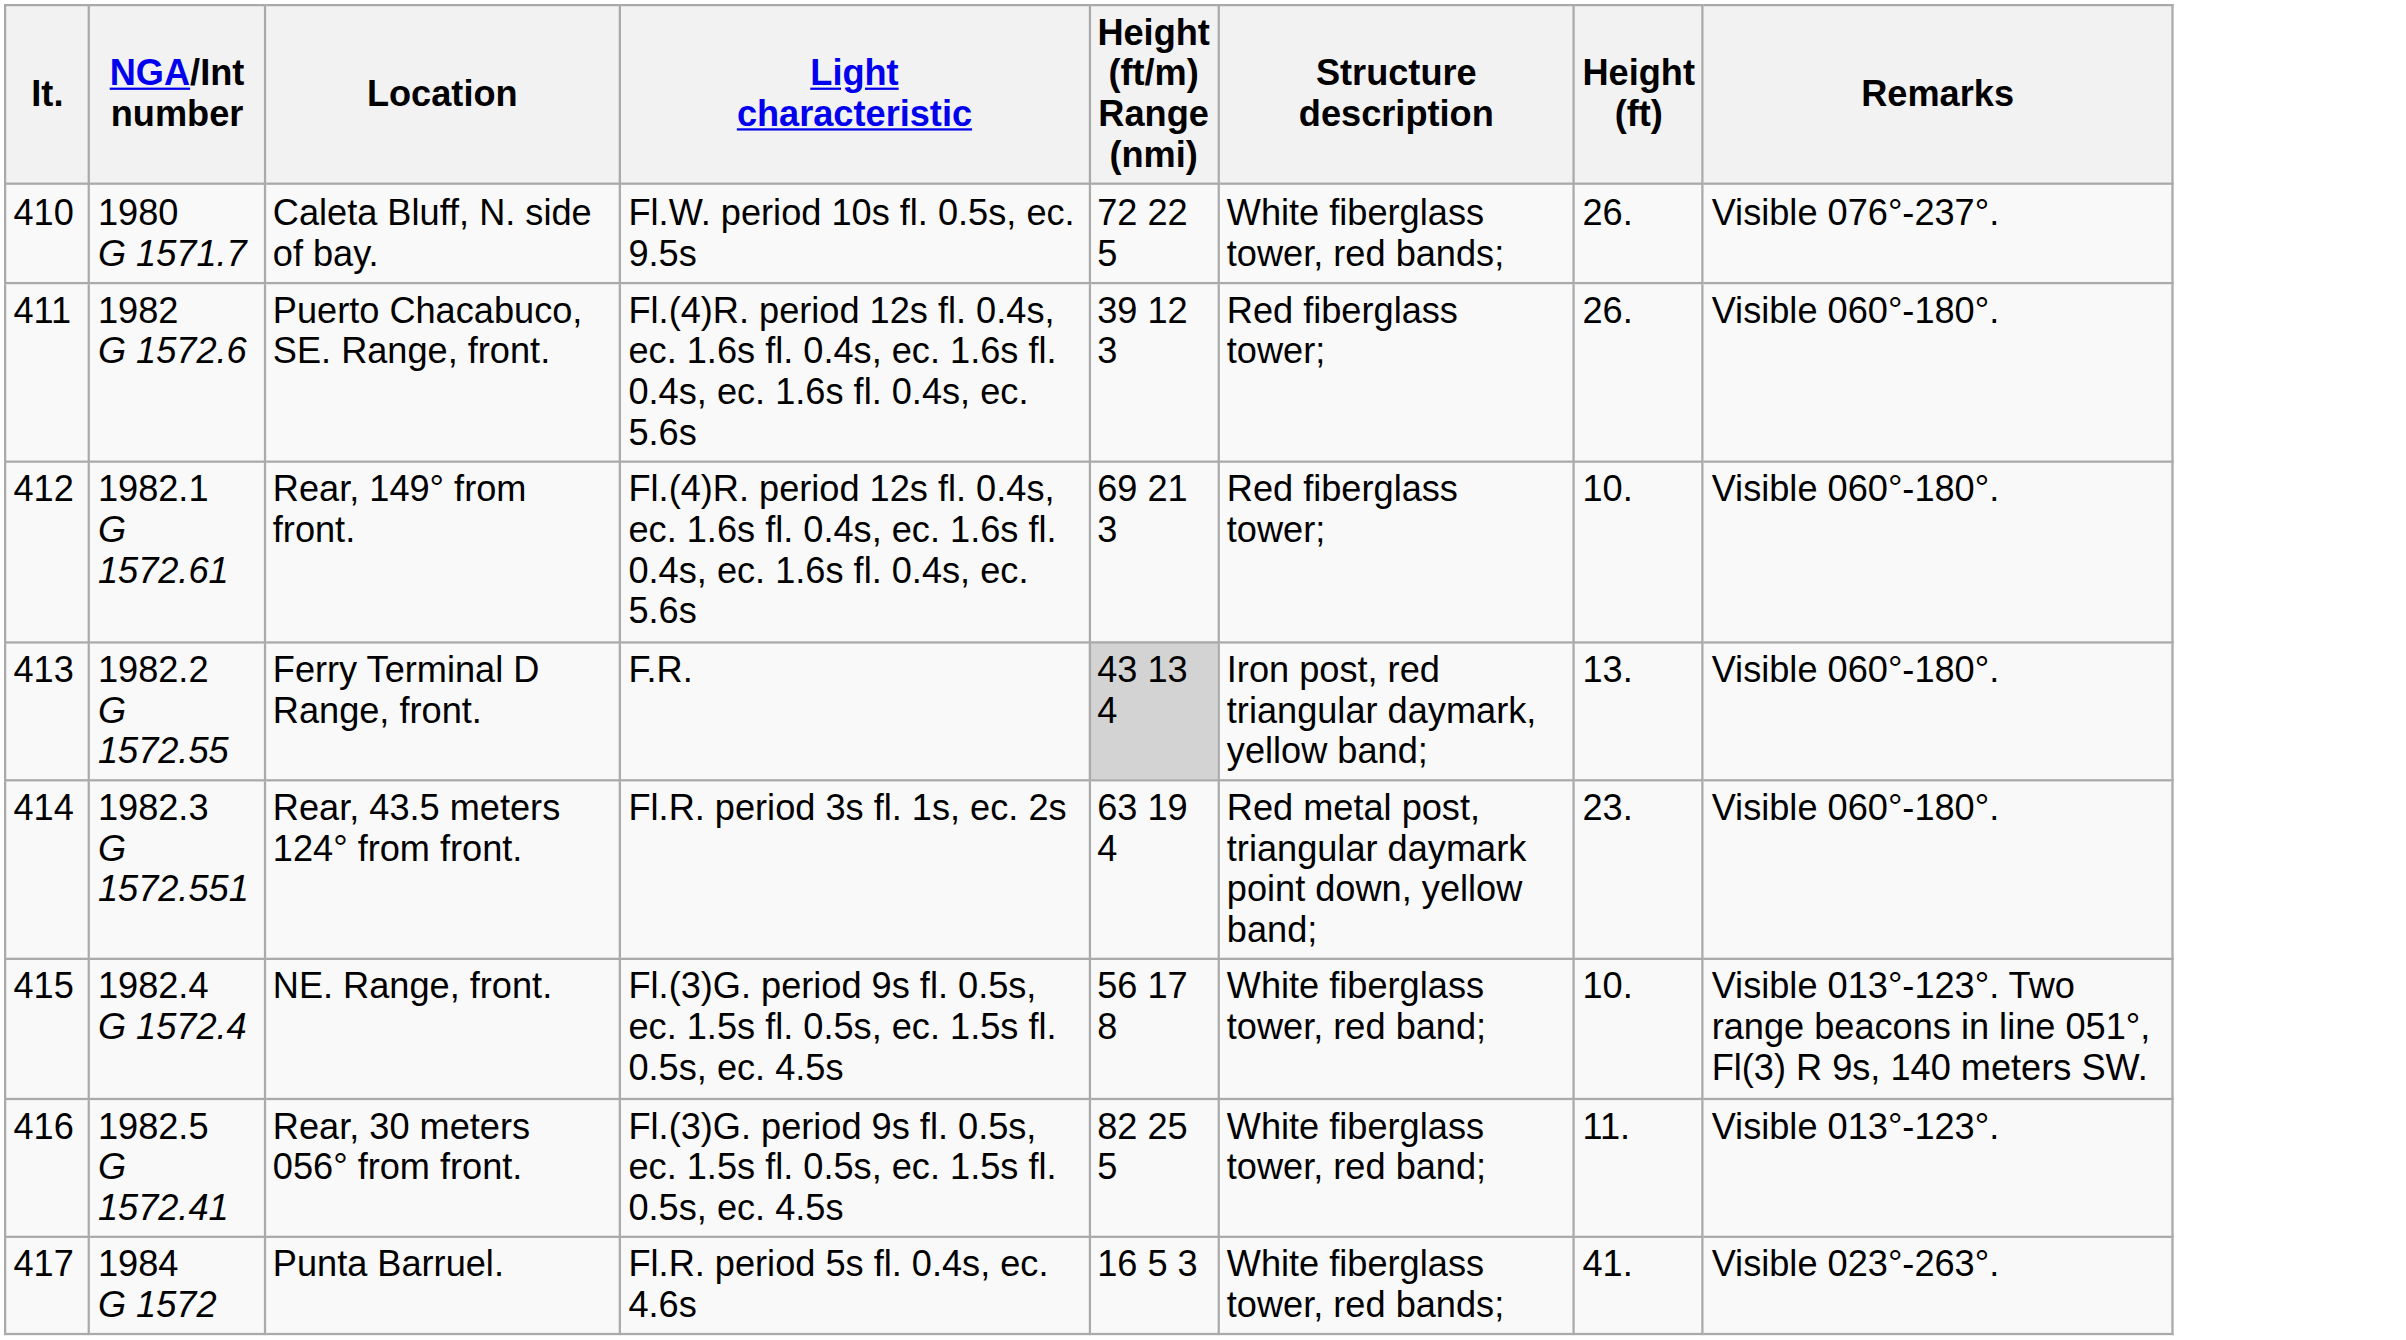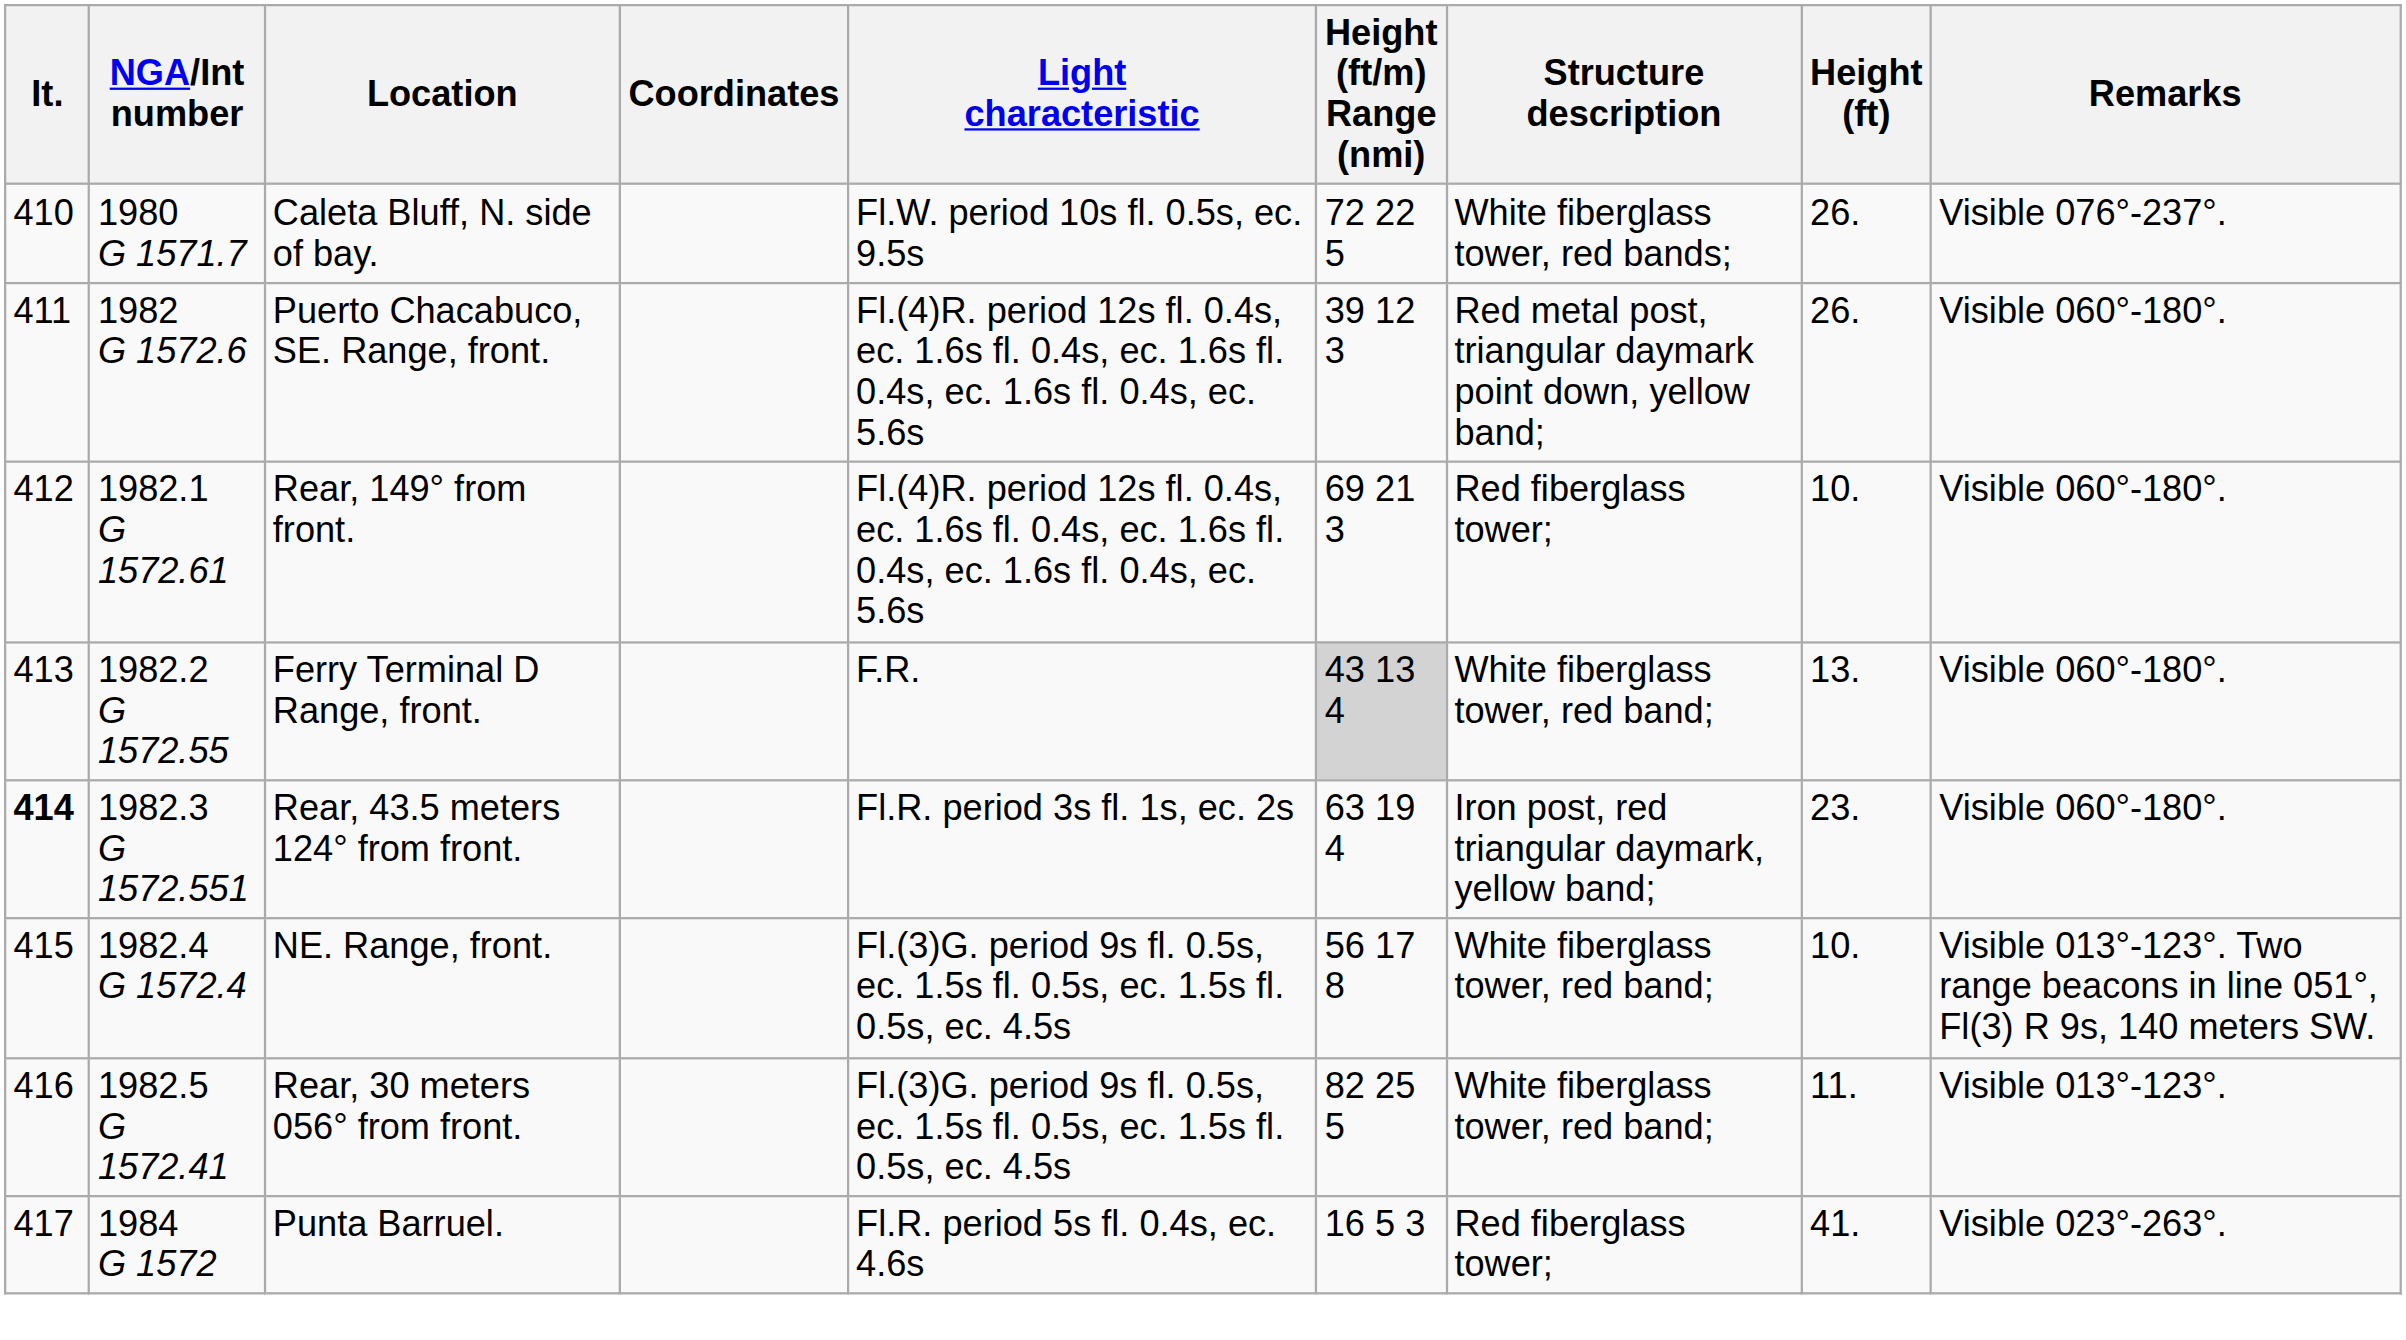 <table class="wikitable">
 <tr>
 <th width="30">It.</th>
 <th width="70"><a href='#'>NGA</a>/Int<br>number</th>
 <th width="150">Location</th>
+<th width="80">Coordinates</th>
 <th width="200"><a href='#'>Light<br>characteristic</a></th>
 <th width="50">Height (ft/m)<br>Range (nmi)</th>
 <th width="150">Structure<br>description</th>
 <th width="30">Height (ft)</th>
 <th width="200">Remarks</th>
 </tr>
 <tr valign="top">
 <td>410</td>
 <td>1980<br><em>G 1571.7</em></td>
 <td>Caleta Bluff, N. side of bay.</td>
+<td></td>
 <td>Fl.W. period 10s fl. 0.5s, ec. 9.5s</td>
 <td>72 22 5</td>
 <td>White fiberglass tower, red  bands;</td>
 <td>26.</td>
 <td>Visible 076°-237°.</td>
 </tr>
 <tr valign="top">
 <td>411</td>
 <td>1982<br><em>G 1572.6</em></td>
 <td>Puerto Chacabuco, SE.  Range, front.</td>
+<td></td>
 <td>Fl.(4)R. period 12s fl. 0.4s, ec. 1.6s fl. 0.4s, ec. 1.6s fl. 0.4s, ec. 1.6s fl. 0.4s, ec. 5.6s</td>
 <td>39 12 3</td>
-<td>Red fiberglass tower;</td>
+<td>Red metal post, triangular  daymark point down, yellow  band;</td>
 <td>26.</td>
 <td>Visible 060°-180°.</td>
 </tr>
 <tr valign="top">
 <td>412</td>
 <td>1982.1<br><em>G 1572.61</em></td>
 <td>Rear, 149° from front.</td>
+<td></td>
 <td>Fl.(4)R. period 12s fl. 0.4s, ec. 1.6s fl. 0.4s, ec. 1.6s fl. 0.4s, ec. 1.6s fl. 0.4s, ec. 5.6s</td>
 <td>69 21 3</td>
 <td>Red fiberglass tower;</td>
 <td>10.</td>
 <td>Visible 060°-180°.</td>
 </tr>
 <tr valign="top">
 <td>413</td>
 <td>1982.2<br><em>G 1572.55</em></td>
 <td>Ferry Terminal D Range,  front.</td>
+<td></td>
 <td>F.R.</td>
 <td style="background: lightgrey;">43 13 4</td>
-<td>Iron post, red triangular  daymark, yellow band;</td>
+<td>White fiberglass tower, red band;</td>
 <td>13.</td>
 <td>Visible 060°-180°.</td>
 </tr>
 <tr valign="top">
-<td>414</td>
+<td><strong>414</strong></td>
 <td>1982.3<br><em>G 1572.551</em></td>
 <td>Rear, 43.5 meters 124° from  front.</td>
+<td></td>
 <td>Fl.R. period 3s fl. 1s, ec. 2s</td>
 <td>63 19 4</td>
-<td>Red metal post, triangular  daymark point down, yellow  band;</td>
+<td>Iron post, red triangular  daymark, yellow band;</td>
 <td>23.</td>
 <td>Visible 060°-180°.</td>
 </tr>
 <tr valign="top">
 <td>415</td>
 <td>1982.4<br><em>G 1572.4</em></td>
 <td>NE. Range, front.</td>
+<td></td>
 <td>Fl.(3)G. period 9s fl. 0.5s, ec. 1.5s fl. 0.5s, ec. 1.5s fl. 0.5s, ec. 4.5s</td>
 <td>56 17 8</td>
 <td>White fiberglass tower, red band;</td>
 <td>10.</td>
 <td>Visible 013°-123°. Two range beacons in line  051°, Fl(3) R 9s, 140  meters SW.</td>
 </tr>
 <tr valign="top">
 <td>416</td>
 <td>1982.5<br><em>G 1572.41</em></td>
 <td>Rear, 30 meters 056° from  front.</td>
+<td></td>
 <td>Fl.(3)G. period 9s fl. 0.5s, ec. 1.5s fl. 0.5s, ec. 1.5s fl. 0.5s, ec. 4.5s</td>
 <td>82 25 5</td>
 <td>White fiberglass tower, red band;</td>
 <td>11.</td>
 <td>Visible 013°-123°.</td>
 </tr>
 <tr valign="top">
 <td>417</td>
 <td>1984<br><em>G 1572</em></td>
 <td>Punta Barruel.</td>
+<td></td>
 <td>Fl.R. period 5s fl. 0.4s, ec. 4.6s</td>
 <td>16 5 3</td>
-<td>White fiberglass tower, red  bands;</td>
+<td>Red fiberglass tower;</td>
 <td>41.</td>
 <td>Visible 023°-263°.</td>
 </tr>
 </table>
